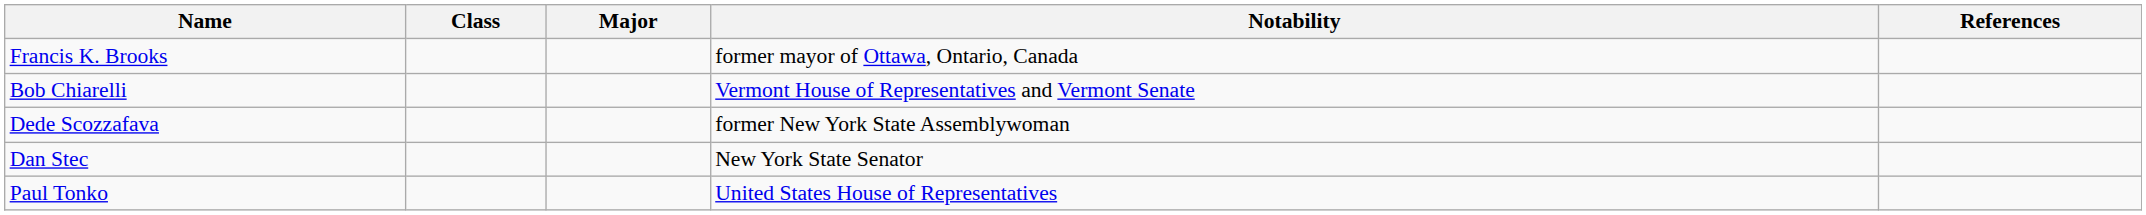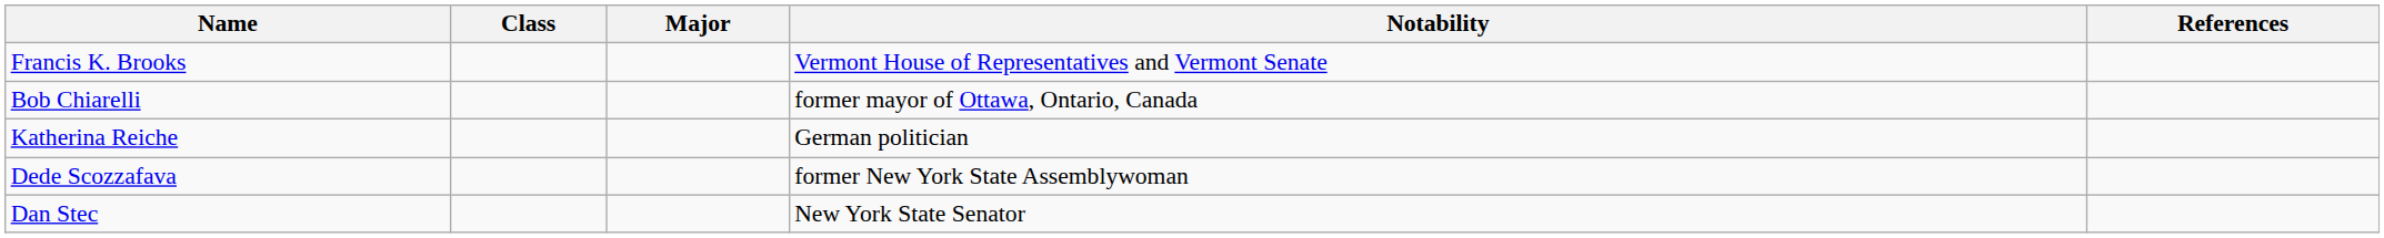 <table class="wikitable sortable" style="width:100%;">
 <tr>
 <th>Name</th>
 <th>Class</th>
 <th>Major</th>
 <th>Notability</th>
 <th>References</th>
 </tr>
 <tr>
 <td><a href='#'>Francis K. Brooks</a></td>
 <td></td>
 <td></td>
-<td>former mayor of <a href='#'>Ottawa</a>, Ontario, Canada</td>
+<td><a href='#'>Vermont House of Representatives</a> and <a href='#'>Vermont Senate</a></td>
 <td></td>
 </tr>
 <tr>
 <td><a href='#'>Bob Chiarelli</a></td>
 <td></td>
 <td></td>
-<td><a href='#'>Vermont House of Representatives</a> and <a href='#'>Vermont Senate</a></td>
+<td>former mayor of <a href='#'>Ottawa</a>, Ontario, Canada</td>
+<td></td>
+</tr>
+<tr>
+<td><a href='#'>Katherina Reiche</a></td>
+<td></td>
+<td></td>
+<td>German politician</td>
 <td></td>
 </tr>
 <tr>
 <td><a href='#'>Dede Scozzafava</a></td>
 <td></td>
 <td></td>
 <td>former New York State Assemblywoman</td>
 <td></td>
 </tr>
 <tr>
 <td><a href='#'>Dan Stec</a></td>
 <td></td>
 <td></td>
 <td>New York State Senator</td>
 <td></td>
 </tr>
-<tr>
-<td><a href='#'>Paul Tonko</a></td>
-<td></td>
-<td></td>
-<td><a href='#'>United States House of Representatives</a></td>
-<td></td>
-</tr>
 </table>
